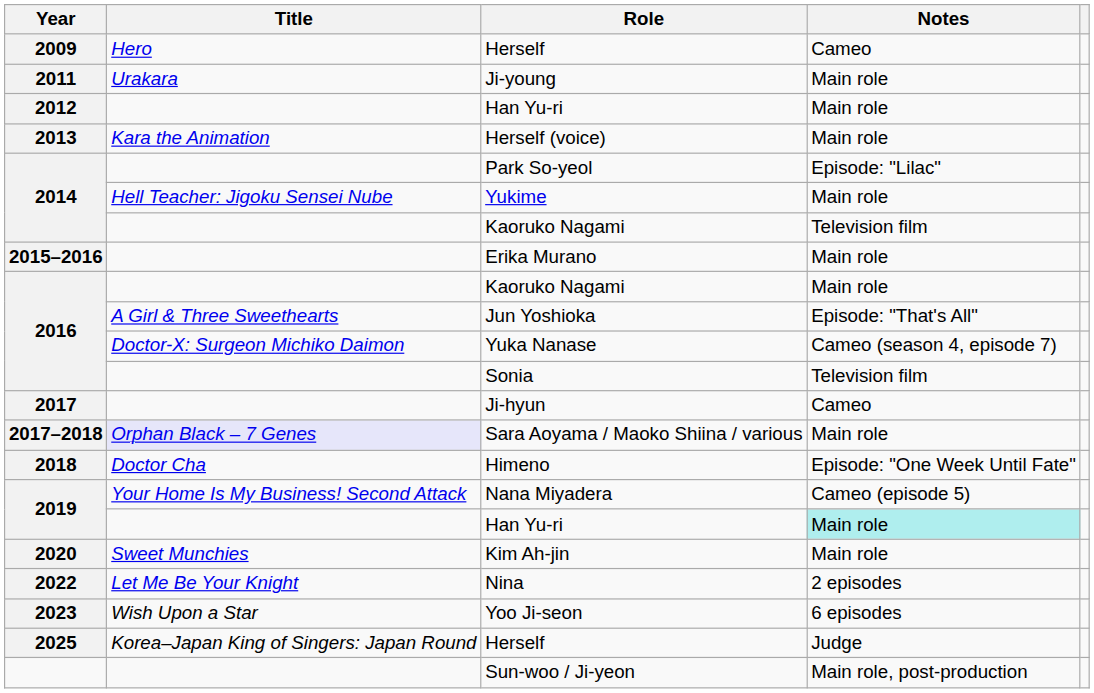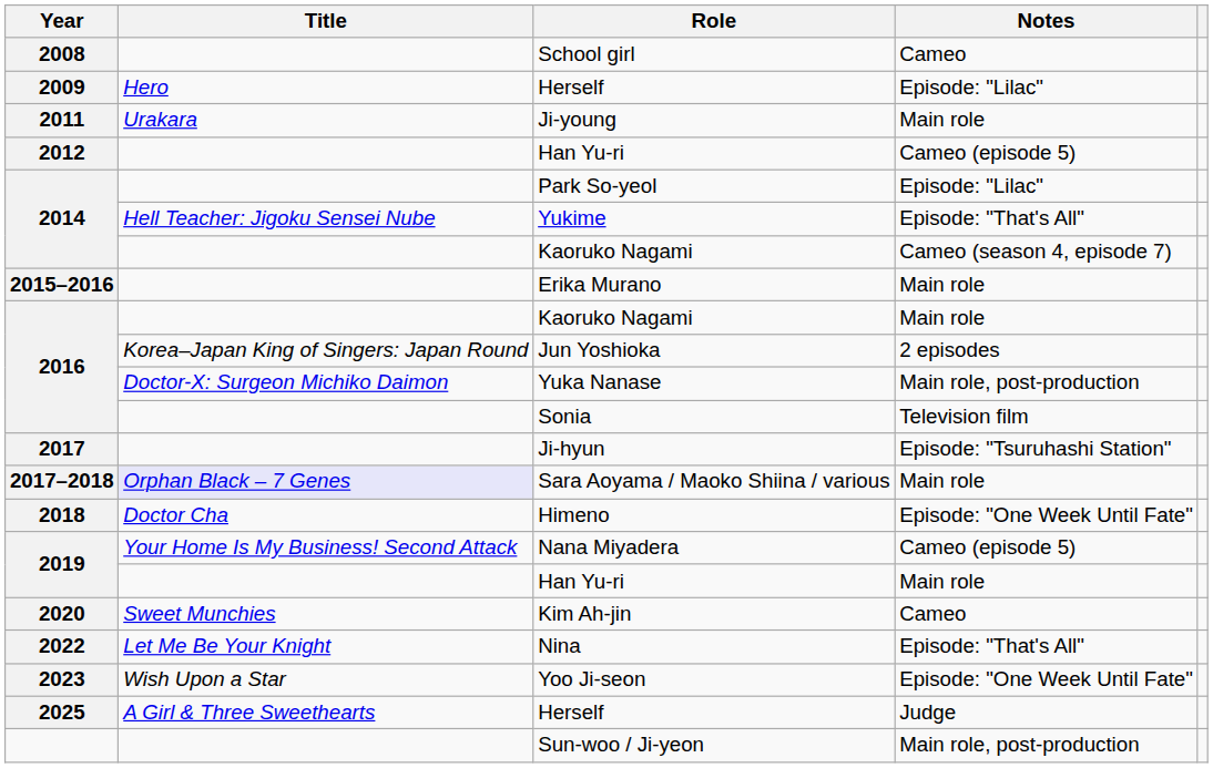 <table class="wikitable plainrowheaders sortable" style="margin-right: 0;">
 <tr>
 <th scope="col">Year</th>
 <th scope="col">Title</th>
 <th scope="col">Role</th>
 <th scope="col" class="unsortable">Notes</th>
 <th scope="col" class="unsortable"></th>
 </tr>
 <tr>
+<th scope="row">2008</th>
+<td><em></em></td>
+<td>School girl</td>
+<td>Cameo</td>
+<td style="text-align: center;"></td>
+</tr>
+<tr>
 <th scope="row">2009</th>
 <td><em><a href='#'>Hero</a></em></td>
 <td>Herself</td>
-<td>Cameo</td>
+<td>Episode: "Lilac"</td>
 <td style="text-align: center;"></td>
 </tr>
 <tr>
 <th scope="row">2011</th>
 <td><em><a href='#'>Urakara</a></em></td>
 <td>Ji-young</td>
 <td>Main role</td>
 <td style="text-align: center;"></td>
 </tr>
 <tr>
 <th scope="row">2012</th>
 <td><em></em></td>
 <td>Han Yu-ri</td>
-<td>Main role</td>
-<td style="text-align: center;"></td>
-</tr>
-<tr>
-<th scope="row">2013</th>
-<td><em><a href='#'>Kara the Animation</a></em></td>
-<td>Herself (voice)</td>
-<td>Main role</td>
+<td>Cameo (episode 5)</td>
 <td style="text-align: center;"></td>
 </tr>
 <tr>
 <th scope="row" rowspan="3">2014</th>
 <td><em></em></td>
 <td>Park So-yeol</td>
 <td>Episode: "Lilac"</td>
 <td style="text-align: center;"></td>
 </tr>
 <tr>
 <td><em><a href='#'>Hell Teacher: Jigoku Sensei Nube</a></em></td>
 <td><a href='#'>Yukime</a></td>
-<td>Main role</td>
+<td>Episode: "That's All"</td>
 <td style="text-align: center;"></td>
 </tr>
 <tr>
 <td><em></em></td>
 <td>Kaoruko Nagami</td>
-<td>Television film</td>
+<td>Cameo (season 4, episode 7)</td>
 <td style="text-align: center;"></td>
 </tr>
 <tr>
 <th scope="row">2015–2016</th>
 <td><em></em></td>
 <td>Erika Murano</td>
 <td>Main role</td>
 <td style="text-align: center;"></td>
 </tr>
 <tr>
 <th scope="row" rowspan="4">2016</th>
 <td><em></em></td>
 <td>Kaoruko Nagami</td>
 <td>Main role</td>
 <td style="text-align: center;"></td>
 </tr>
 <tr>
-<td><em><a href='#'>A Girl & Three Sweethearts</a></em></td>
+<td><em>Korea–Japan King of Singers: Japan Round</em></td>
 <td>Jun Yoshioka</td>
-<td>Episode: "That's All"</td>
+<td>2 episodes</td>
 <td style="text-align: center;"></td>
 </tr>
 <tr>
 <td><em><a href='#'>Doctor-X: Surgeon Michiko Daimon</a></em></td>
 <td>Yuka Nanase</td>
-<td>Cameo (season 4, episode 7)</td>
+<td>Main role, post-production</td>
 <td style="text-align: center;"></td>
 </tr>
 <tr>
 <td><em></em></td>
 <td>Sonia</td>
 <td>Television film</td>
 <td style="text-align: center;"></td>
 </tr>
 <tr>
 <th scope="row">2017</th>
 <td><em></em></td>
 <td>Ji-hyun</td>
-<td>Cameo</td>
+<td>Episode: "Tsuruhashi Station"</td>
 <td style="text-align: center;"></td>
 </tr>
 <tr>
 <th scope="row">2017–2018</th>
 <td style="background: lavender;"><em><a href='#'>Orphan Black – 7 Genes</a></em></td>
 <td>Sara Aoyama / Maoko Shiina / various</td>
 <td>Main role</td>
 <td style="text-align: center;"></td>
 </tr>
 <tr>
 <th scope="row">2018</th>
 <td><em><a href='#'>Doctor Cha</a></em></td>
 <td>Himeno</td>
 <td>Episode: "One Week Until Fate"</td>
 <td style="text-align: center;"></td>
 </tr>
 <tr>
 <th scope="row" rowspan="2">2019</th>
 <td><em><a href='#'>Your Home Is My Business! Second Attack</a></em></td>
 <td>Nana Miyadera</td>
 <td>Cameo (episode 5)</td>
 <td style="text-align: center;"></td>
 </tr>
 <tr>
 <td><em></em></td>
 <td>Han Yu-ri</td>
-<td style="background: paleturquoise;">Main role</td>
+<td>Main role</td>
 <td style="text-align: center;"></td>
 </tr>
 <tr>
 <th scope="row">2020</th>
 <td><em><a href='#'>Sweet Munchies</a></em></td>
 <td>Kim Ah-jin</td>
-<td>Main role</td>
+<td>Cameo</td>
 <td style="text-align: center;"></td>
 </tr>
 <tr>
 <th scope="row">2022</th>
 <td><em><a href='#'>Let Me Be Your Knight</a></em></td>
 <td>Nina</td>
-<td>2 episodes</td>
+<td>Episode: "That's All"</td>
 <td style="text-align: center;"></td>
 </tr>
 <tr>
 <th scope="row">2023</th>
 <td><em>Wish Upon a Star</em></td>
 <td>Yoo Ji-seon</td>
-<td>6 episodes</td>
+<td>Episode: "One Week Until Fate"</td>
 <td style="text-align: center;"></td>
 </tr>
 <tr>
 <th scope="row">2025</th>
-<td><em>Korea–Japan King of Singers: Japan Round</em></td>
+<td><em><a href='#'>A Girl & Three Sweethearts</a></em></td>
 <td>Herself</td>
 <td>Judge</td>
 <td style="text-align: center;"></td>
 </tr>
 <tr>
 <td></td>
 <td></td>
 <td>Sun-woo / Ji-yeon</td>
 <td>Main role, post-production</td>
 <td style="text-align: center;"></td>
 </tr>
 </table>
